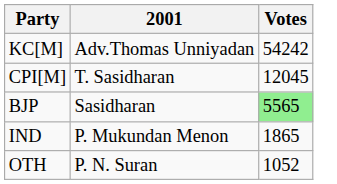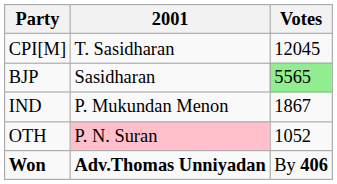 <table class="wikitable ">
 <tr>
 <th scope="col" class="unsortable">Party</th>
 <th scope="col" class="unsortable">2001</th>
 <th scope="col" class="unsortable">Votes</th>
-</tr>
-<tr>
-<td>KC[M]</td>
-<td>Adv.Thomas Unniyadan</td>
-<td>54242</td>
 </tr>
 <tr>
 <td>CPI[M]</td>
 <td>T. Sasidharan</td>
 <td>12045</td>
 </tr>
 <tr>
 <td>BJP</td>
 <td>Sasidharan</td>
 <td style="background: lightgreen;">5565</td>
 </tr>
 <tr>
 <td>IND</td>
 <td>P. Mukundan Menon</td>
-<td>1865</td>
+<td>1867</td>
 </tr>
 <tr>
 <td>OTH</td>
-<td>P. N. Suran</td>
+<td style="background: pink;">P. N. Suran</td>
 <td>1052</td>
 </tr>
+<tr>
+<td><strong>Won</strong></td>
+<td><strong>Adv.Thomas Unniyadan</strong></td>
+<td>By <strong>406</strong></td>
+</tr>
 </table>
